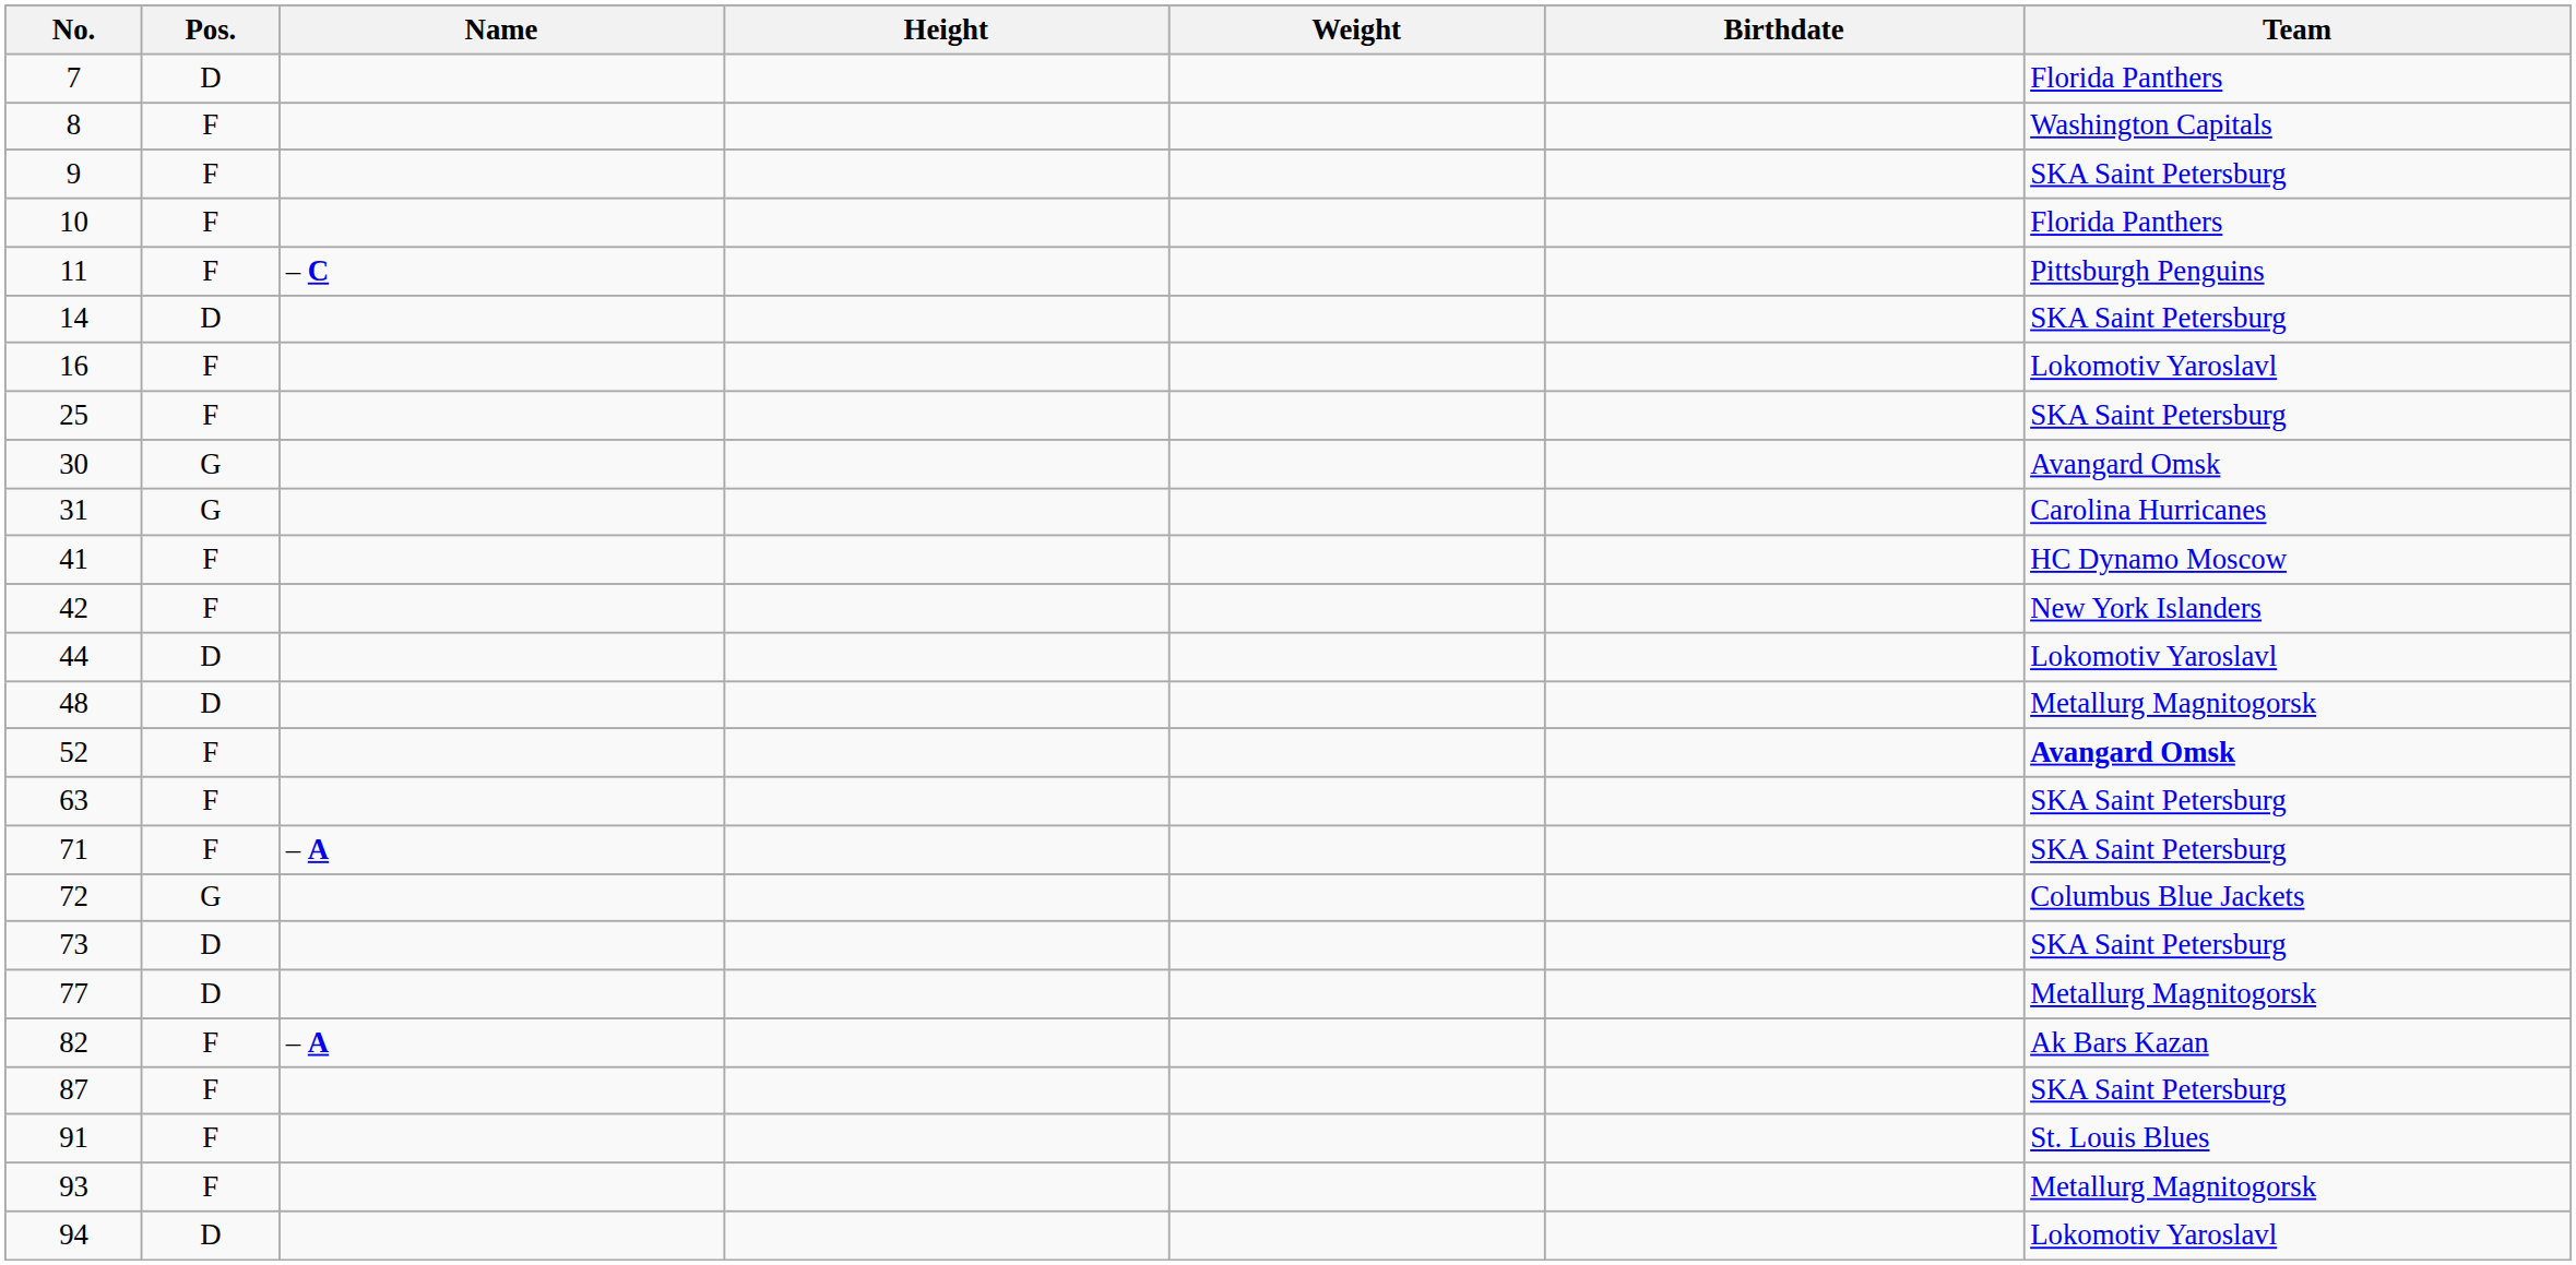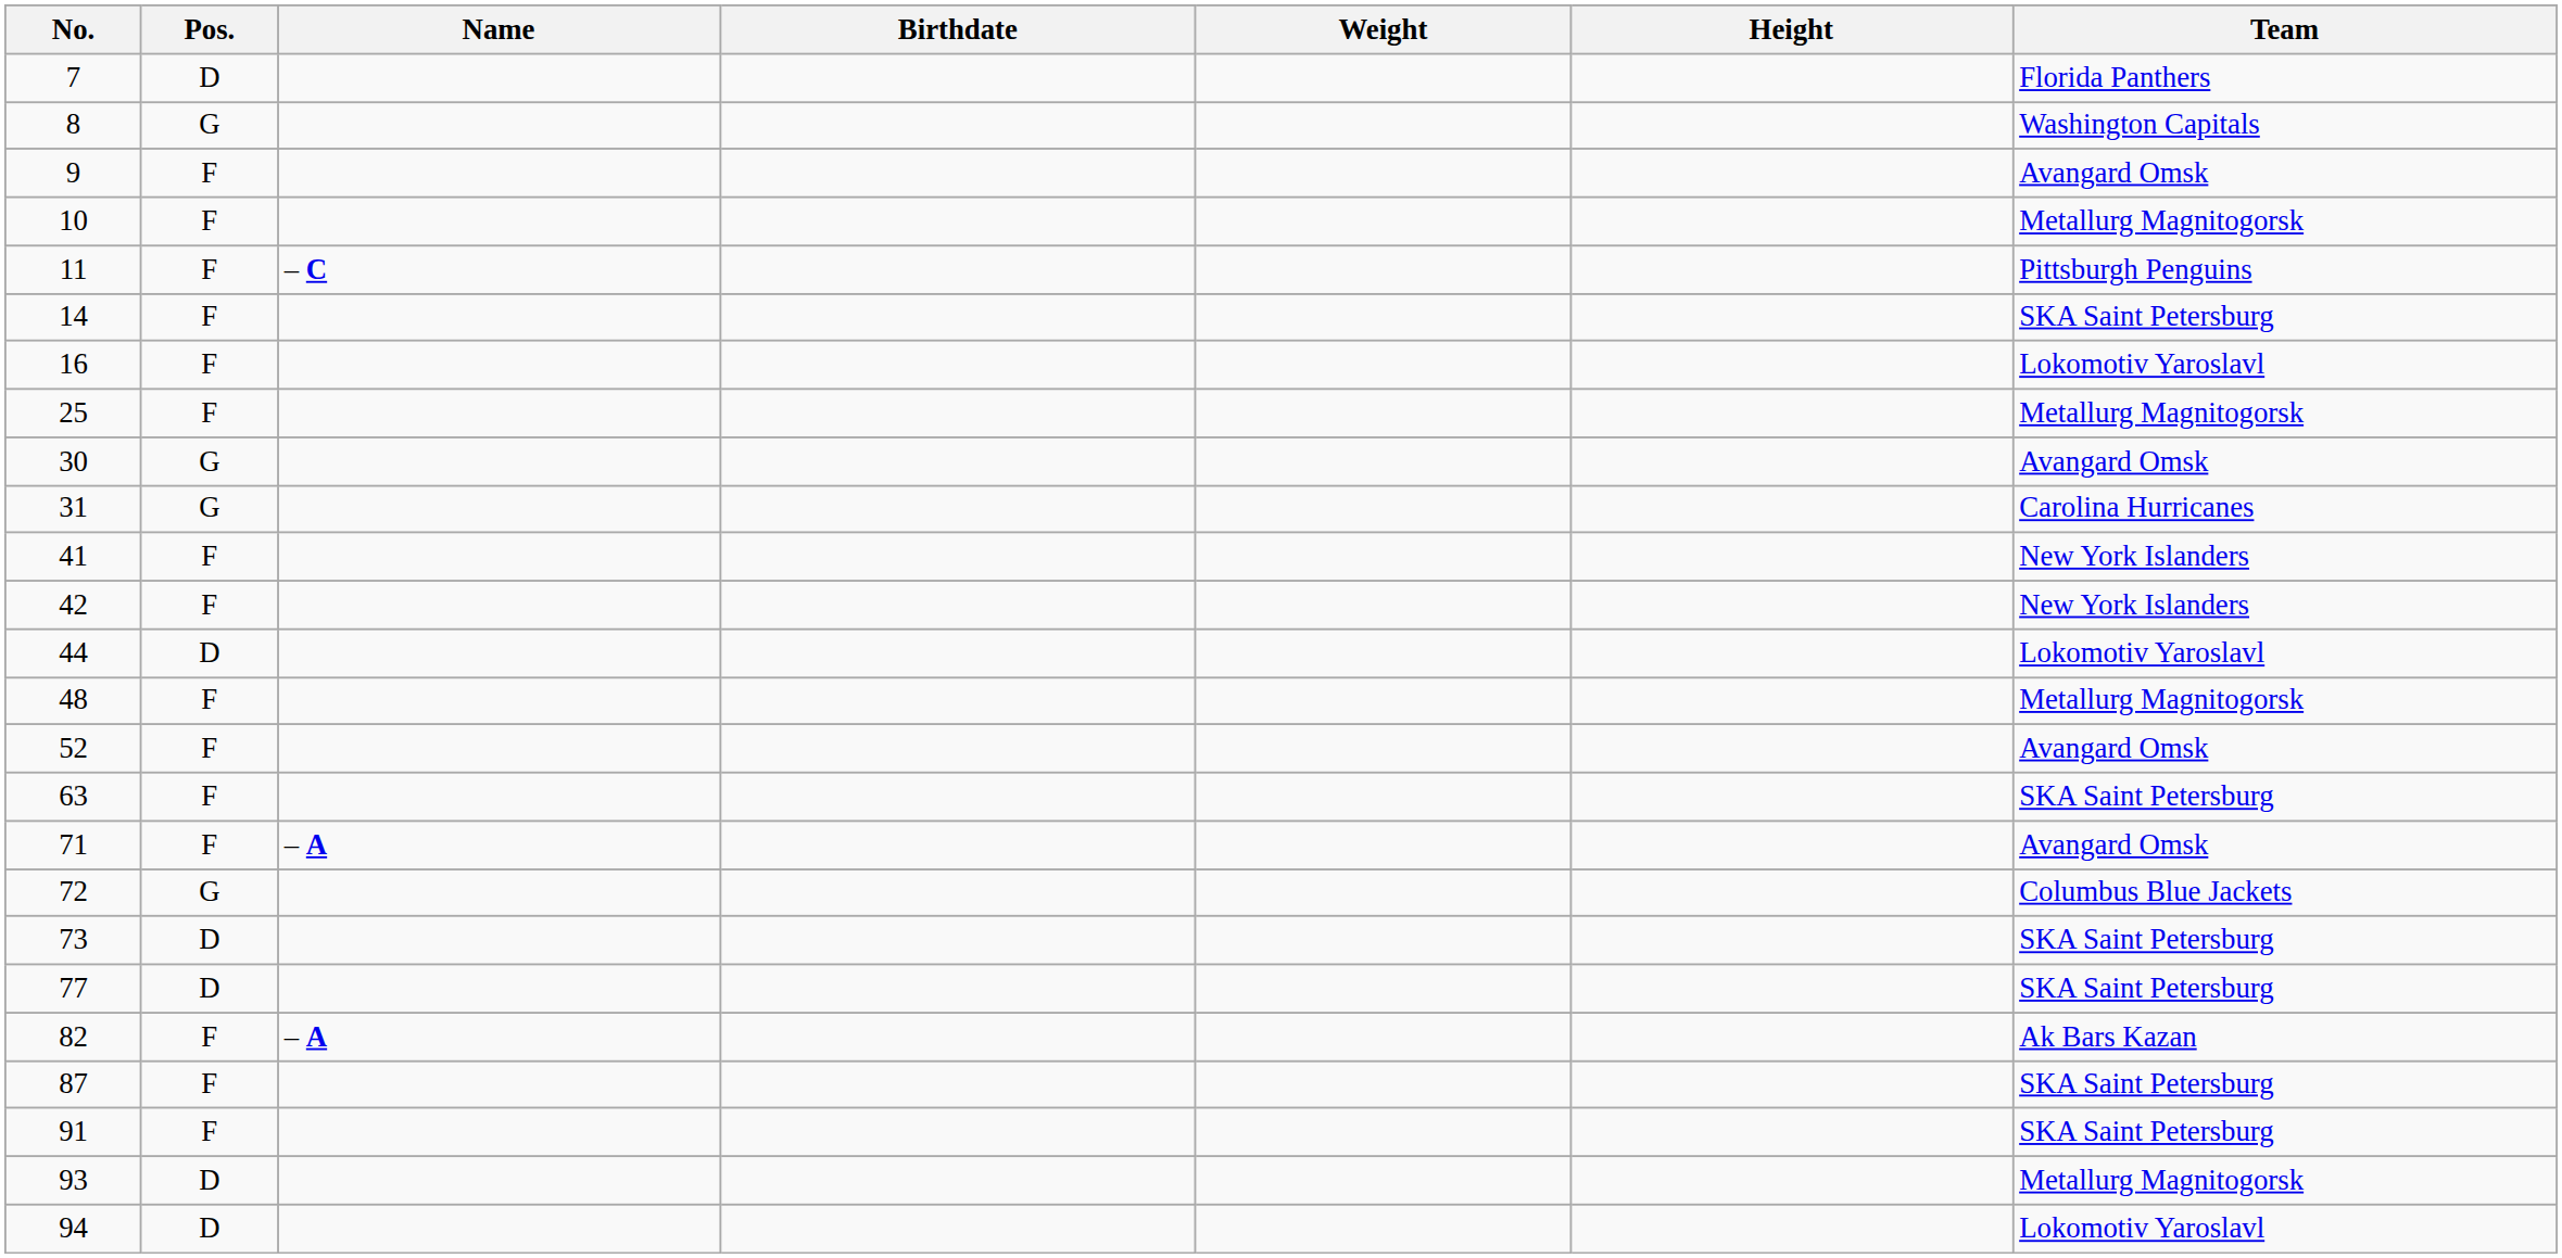 <table width="100%" class="wikitable sortable" style="font-size: 90%; text-align: center;">
 <tr>
 <th style="width:  4%;">No.</th>
 <th style="width:  4%;">Pos.</th>
 <th style="width: 13%;">Name</th>
+<th style="width: 14%;">Birthdate</th>
+<th style="width: 11%;">Weight</th>
 <th style="width: 13%;">Height</th>
-<th style="width: 11%;">Weight</th>
-<th style="width: 14%;">Birthdate</th>
 <th style="width: 16%;">Team</th>
 </tr>
 <tr>
 <td>7</td>
 <td>D</td>
 <td align=left></td>
 <td></td>
 <td></td>
 <td></td>
 <td style="text-align:left;"> <a href='#'>Florida Panthers</a></td>
 </tr>
 <tr>
 <td>8</td>
-<td>F</td>
+<td>G</td>
 <td align=left></td>
 <td></td>
 <td></td>
 <td></td>
 <td style="text-align:left;"> <a href='#'>Washington Capitals</a></td>
 </tr>
 <tr>
 <td>9</td>
 <td>F</td>
 <td align=left></td>
 <td></td>
 <td></td>
 <td></td>
-<td style="text-align:left;"> <a href='#'>SKA Saint Petersburg</a></td>
+<td style="text-align:left;"> <a href='#'>Avangard Omsk</a></td>
 </tr>
 <tr>
 <td>10</td>
 <td>F</td>
 <td align=left></td>
 <td></td>
 <td></td>
 <td></td>
-<td style="text-align:left;"> <a href='#'>Florida Panthers</a></td>
+<td style="text-align:left;"> <a href='#'>Metallurg Magnitogorsk</a></td>
 </tr>
 <tr>
 <td>11</td>
 <td>F</td>
 <td align=left> – <strong><a href='#'>C</a></strong></td>
 <td></td>
 <td></td>
 <td></td>
 <td style="text-align:left;"> <a href='#'>Pittsburgh Penguins</a></td>
 </tr>
 <tr>
 <td>14</td>
-<td>D</td>
+<td>F</td>
 <td align=left></td>
 <td></td>
 <td></td>
 <td></td>
 <td style="text-align:left;"> <a href='#'>SKA Saint Petersburg</a></td>
 </tr>
 <tr>
 <td>16</td>
 <td>F</td>
 <td align=left></td>
 <td></td>
 <td></td>
 <td></td>
 <td style="text-align:left;"> <a href='#'>Lokomotiv Yaroslavl</a></td>
 </tr>
 <tr>
 <td>25</td>
 <td>F</td>
 <td align=left></td>
 <td></td>
 <td></td>
 <td></td>
-<td style="text-align:left;"> <a href='#'>SKA Saint Petersburg</a></td>
+<td style="text-align:left;"> <a href='#'>Metallurg Magnitogorsk</a></td>
 </tr>
 <tr>
 <td>30</td>
 <td>G</td>
 <td align=left></td>
 <td></td>
 <td></td>
 <td></td>
 <td style="text-align:left;"> <a href='#'>Avangard Omsk</a></td>
 </tr>
 <tr>
 <td>31</td>
 <td>G</td>
 <td align=left></td>
 <td></td>
 <td></td>
 <td></td>
 <td style="text-align:left;"> <a href='#'>Carolina Hurricanes</a></td>
 </tr>
 <tr>
 <td>41</td>
 <td>F</td>
 <td align=left></td>
 <td></td>
 <td></td>
 <td></td>
-<td style="text-align:left;"> <a href='#'>HC Dynamo Moscow</a></td>
+<td style="text-align:left;"> <a href='#'>New York Islanders</a></td>
 </tr>
 <tr>
 <td>42</td>
 <td>F</td>
 <td align=left></td>
 <td></td>
 <td></td>
 <td></td>
 <td style="text-align:left;"> <a href='#'>New York Islanders</a></td>
 </tr>
 <tr>
 <td>44</td>
 <td>D</td>
 <td align=left></td>
 <td></td>
 <td></td>
 <td></td>
 <td style="text-align:left;"> <a href='#'>Lokomotiv Yaroslavl</a></td>
 </tr>
 <tr>
 <td>48</td>
-<td>D</td>
+<td>F</td>
 <td align=left></td>
 <td></td>
 <td></td>
 <td></td>
 <td style="text-align:left;"> <a href='#'>Metallurg Magnitogorsk</a></td>
 </tr>
 <tr>
 <td>52</td>
 <td>F</td>
 <td align=left></td>
 <td></td>
 <td></td>
 <td></td>
-<td style="text-align:left;"><strong> <a href='#'>Avangard Omsk</a></strong></td>
+<td style="text-align:left;"> <a href='#'>Avangard Omsk</a></td>
 </tr>
 <tr>
 <td>63</td>
 <td>F</td>
 <td align=left></td>
 <td></td>
 <td></td>
 <td></td>
 <td style="text-align:left;"> <a href='#'>SKA Saint Petersburg</a></td>
 </tr>
 <tr>
 <td>71</td>
 <td>F</td>
 <td align=left> – <strong><a href='#'>A</a></strong></td>
 <td></td>
 <td></td>
 <td></td>
-<td style="text-align:left;"> <a href='#'>SKA Saint Petersburg</a></td>
+<td style="text-align:left;"> <a href='#'>Avangard Omsk</a></td>
 </tr>
 <tr>
 <td>72</td>
 <td>G</td>
 <td align=left></td>
 <td></td>
 <td></td>
 <td></td>
 <td style="text-align:left;"> <a href='#'>Columbus Blue Jackets</a></td>
 </tr>
 <tr>
 <td>73</td>
 <td>D</td>
 <td align=left></td>
 <td></td>
 <td></td>
 <td></td>
 <td style="text-align:left;"> <a href='#'>SKA Saint Petersburg</a></td>
 </tr>
 <tr>
 <td>77</td>
 <td>D</td>
 <td align=left></td>
 <td></td>
 <td></td>
 <td></td>
-<td style="text-align:left;"> <a href='#'>Metallurg Magnitogorsk</a></td>
+<td style="text-align:left;"> <a href='#'>SKA Saint Petersburg</a></td>
 </tr>
 <tr>
 <td>82</td>
 <td>F</td>
 <td align=left> – <strong><a href='#'>A</a></strong></td>
 <td></td>
 <td></td>
 <td></td>
 <td style="text-align:left;"> <a href='#'>Ak Bars Kazan</a></td>
 </tr>
 <tr>
 <td>87</td>
 <td>F</td>
 <td align=left></td>
 <td></td>
 <td></td>
 <td></td>
 <td style="text-align:left;"> <a href='#'>SKA Saint Petersburg</a></td>
 </tr>
 <tr>
 <td>91</td>
 <td>F</td>
 <td align=left></td>
 <td></td>
 <td></td>
 <td></td>
-<td style="text-align:left;"> <a href='#'>St. Louis Blues</a></td>
+<td style="text-align:left;"> <a href='#'>SKA Saint Petersburg</a></td>
 </tr>
 <tr>
 <td>93</td>
-<td>F</td>
+<td>D</td>
 <td align=left></td>
 <td></td>
 <td></td>
 <td></td>
 <td style="text-align:left;"> <a href='#'>Metallurg Magnitogorsk</a></td>
 </tr>
 <tr>
 <td>94</td>
 <td>D</td>
 <td align=left></td>
 <td></td>
 <td></td>
 <td></td>
 <td style="text-align:left;"> <a href='#'>Lokomotiv Yaroslavl</a></td>
 </tr>
 </table>
